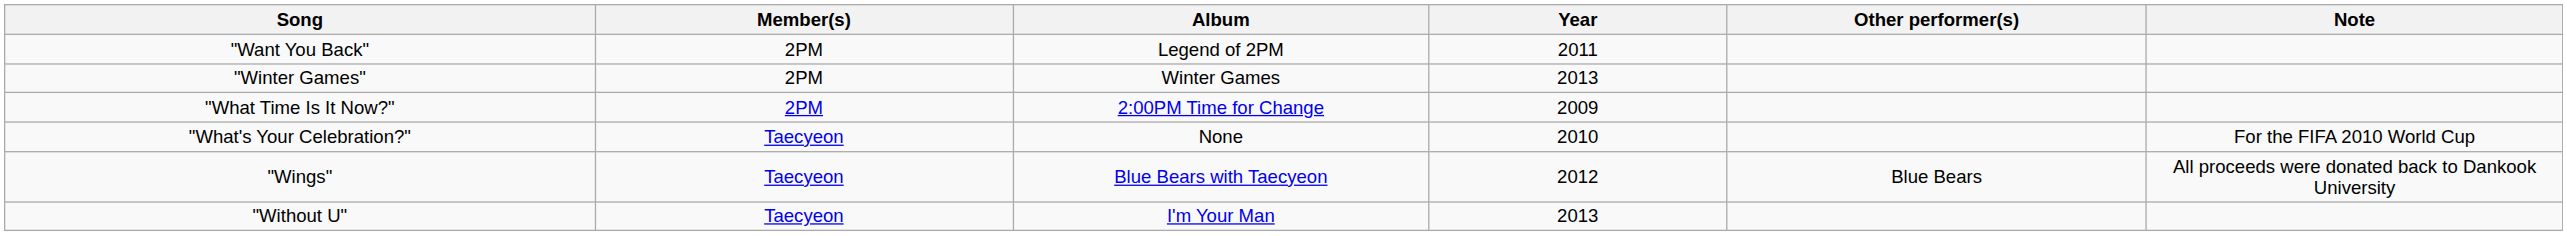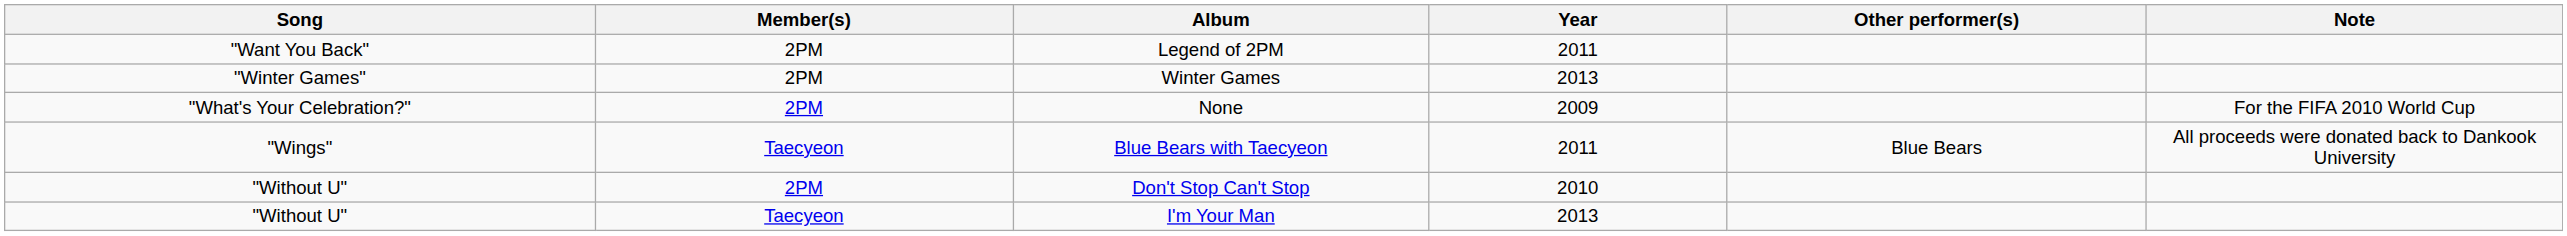 <table class="wikitable" style="margin:0.5em auto; clear:both; font-size:.9em; text-align:center; width:100%">
 <tr>
 <th width="500">Song</th>
 <th width="350">Member(s)</th>
 <th width="350">Album</th>
 <th width="250">Year</th>
 <th width="350">Other performer(s)</th>
 <th width="350">Note</th>
 </tr>
 <tr>
 <td>"Want You Back"</td>
 <td>2PM</td>
 <td>Legend of 2PM</td>
 <td>2011</td>
 <td></td>
 <td></td>
 </tr>
 <tr>
 <td>"Winter Games"</td>
 <td>2PM</td>
 <td>Winter Games</td>
 <td>2013</td>
 <td></td>
 <td></td>
 </tr>
 <tr>
-<td>"What Time Is It Now?"</td>
+<td>"What's Your Celebration?"</td>
 <td><a href='#'>2PM</a></td>
-<td><a href='#'>2:00PM Time for Change</a></td>
+<td>None</td>
 <td>2009</td>
-<td></td>
-<td></td>
-</tr>
-<tr>
-<td>"What's Your Celebration?"</td>
-<td><a href='#'>Taecyeon</a></td>
-<td>None</td>
-<td>2010</td>
 <td></td>
 <td>For the FIFA 2010 World Cup</td>
 </tr>
 <tr>
 <td>"Wings"</td>
 <td><a href='#'>Taecyeon</a></td>
 <td><a href='#'>Blue Bears with Taecyeon</a></td>
-<td>2012</td>
+<td>2011</td>
 <td>Blue Bears</td>
 <td>All proceeds were donated back to Dankook University</td>
+</tr>
+<tr>
+<td>"Without U"</td>
+<td><a href='#'>2PM</a></td>
+<td><a href='#'>Don't Stop Can't Stop</a></td>
+<td>2010</td>
+<td></td>
+<td></td>
 </tr>
 <tr>
 <td>"Without U" </td>
 <td><a href='#'>Taecyeon</a></td>
 <td><a href='#'>I'm Your Man</a></td>
 <td>2013</td>
 <td></td>
 <td></td>
 </tr>
 </table>
